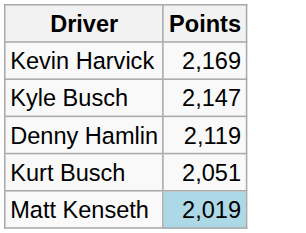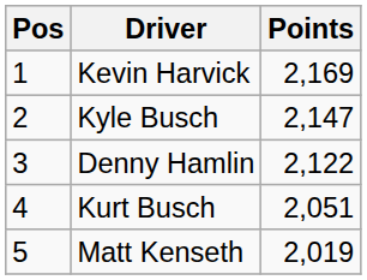 <table class="wikitable" style="font-size: 95%;">
 <tr>
+<th>Pos</th>
 <th>Driver</th>
 <th>Points</th>
 </tr>
 <tr>
+<td>1</td>
 <td>Kevin Harvick</td>
 <td style="text-align:right;">2,169</td>
 </tr>
 <tr>
+<td>2</td>
 <td>Kyle Busch</td>
 <td style="text-align:right;">2,147</td>
 </tr>
 <tr>
+<td>3</td>
 <td>Denny Hamlin</td>
-<td style="text-align:right;">2,119</td>
+<td style="text-align:right;">2,122</td>
 </tr>
 <tr>
+<td>4</td>
 <td>Kurt Busch</td>
 <td style="text-align:right;">2,051</td>
 </tr>
 <tr>
+<td>5</td>
 <td>Matt Kenseth</td>
-<td style="background: lightblue; text-align:right;">2,019</td>
+<td style="text-align:right;">2,019</td>
 </tr>
 </table>
